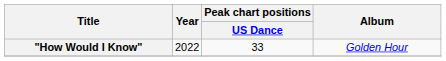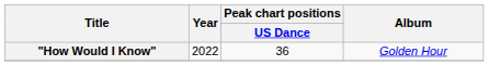 <table class="wikitable plainrowheaders" style="text-align:center;">
 <tr>
 <th rowspan="2" scope="col" style="width:15em;">Title</th>
 <th rowspan="2" scope="col">Year</th>
 <th>Peak chart positions</th>
 <th rowspan="2" scope="col" style="width:180px;">Album</th>
 </tr>
 <tr>
 <th><a href='#'>US Dance</a></th>
 </tr>
 <tr>
 <th scope="row">"How Would I Know"<br></th>
 <td>2022</td>
-<td>33</td>
+<td>36</td>
 <td><em><a href='#'>Golden Hour</a></em></td>
 </tr>
 <tr>
 </tr>
 </table>
